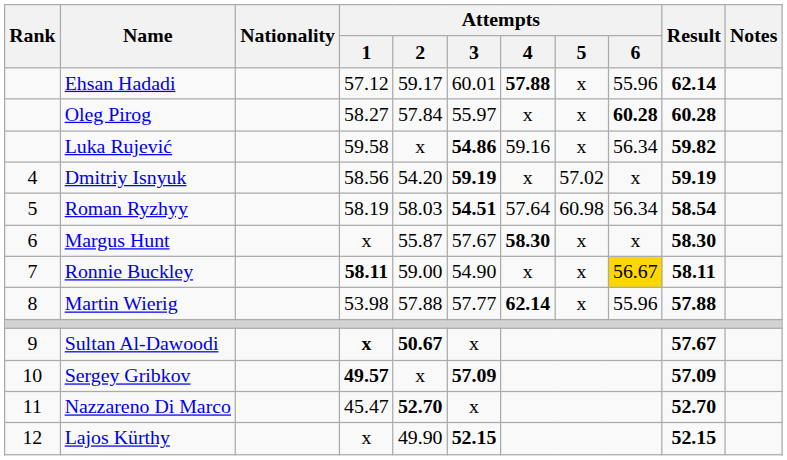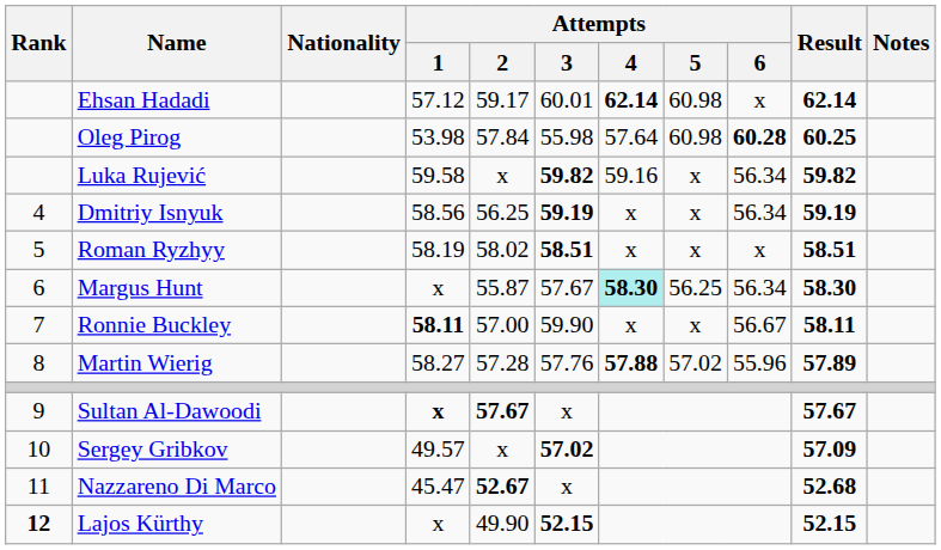 <table class="wikitable sortable" style="text-align:center">
 <tr>
 <th rowspan=2>Rank</th>
 <th rowspan=2>Name</th>
 <th rowspan=2>Nationality</th>
 <th colspan=6>Attempts</th>
 <th rowspan=2>Result</th>
 <th rowspan=2>Notes</th>
 </tr>
 <tr>
 <th>1</th>
 <th>2</th>
 <th>3</th>
 <th>4</th>
 <th>5</th>
 <th>6</th>
 </tr>
 <tr>
 <td></td>
 <td align=left><a href='#'>Ehsan Hadadi</a></td>
 <td align=left></td>
 <td>57.12</td>
 <td>59.17</td>
 <td>60.01</td>
-<td><strong>57.88</strong></td>
+<td><strong>62.14</strong></td>
+<td>60.98</td>
 <td>x</td>
-<td>55.96</td>
 <td><strong>62.14</strong></td>
 <td></td>
 </tr>
 <tr>
 <td></td>
 <td align=left><a href='#'>Oleg Pirog</a></td>
 <td align=left></td>
-<td>58.27</td>
+<td>53.98</td>
 <td>57.84</td>
-<td>55.97</td>
-<td>x</td>
-<td>x</td>
+<td>55.98</td>
+<td>57.64</td>
+<td>60.98</td>
 <td><strong>60.28</strong></td>
-<td><strong>60.28</strong></td>
+<td><strong>60.25</strong></td>
 <td></td>
 </tr>
 <tr>
 <td></td>
 <td align=left><a href='#'>Luka Rujević</a></td>
 <td align=left></td>
 <td>59.58</td>
 <td>x</td>
-<td><strong>54.86</strong></td>
+<td><strong>59.82</strong></td>
 <td>59.16</td>
 <td>x</td>
 <td>56.34</td>
 <td><strong>59.82</strong></td>
 <td></td>
 </tr>
 <tr>
 <td>4</td>
 <td align=left><a href='#'>Dmitriy Isnyuk</a></td>
 <td align=left></td>
 <td>58.56</td>
-<td>54.20</td>
+<td>56.25</td>
 <td><strong>59.19</strong></td>
 <td>x</td>
-<td>57.02</td>
 <td>x</td>
+<td>56.34</td>
 <td><strong>59.19</strong></td>
 <td></td>
 </tr>
 <tr>
 <td>5</td>
 <td align=left><a href='#'>Roman Ryzhyy</a></td>
 <td align=left></td>
 <td>58.19</td>
-<td>58.03</td>
-<td><strong>54.51</strong></td>
-<td>57.64</td>
-<td>60.98</td>
-<td>56.34</td>
-<td><strong>58.54</strong></td>
+<td>58.02</td>
+<td><strong>58.51</strong></td>
+<td>x</td>
+<td>x</td>
+<td>x</td>
+<td><strong>58.51</strong></td>
 <td></td>
 </tr>
 <tr>
 <td>6</td>
 <td align=left><a href='#'>Margus Hunt</a></td>
 <td align=left></td>
 <td>x</td>
 <td>55.87</td>
 <td>57.67</td>
-<td><strong>58.30</strong></td>
-<td>x</td>
-<td>x</td>
+<td style="background: paleturquoise;"><strong>58.30</strong></td>
+<td>56.25</td>
+<td>56.34</td>
 <td><strong>58.30</strong></td>
 <td></td>
 </tr>
 <tr>
 <td>7</td>
 <td align=left><a href='#'>Ronnie Buckley</a></td>
 <td align=left></td>
 <td><strong>58.11</strong></td>
-<td>59.00</td>
-<td>54.90</td>
+<td>57.00</td>
+<td>59.90</td>
 <td>x</td>
 <td>x</td>
-<td style="background: gold;">56.67</td>
+<td>56.67</td>
 <td><strong>58.11</strong></td>
 <td></td>
 </tr>
 <tr>
 <td>8</td>
 <td align=left><a href='#'>Martin Wierig</a></td>
 <td align=left></td>
-<td>53.98</td>
-<td>57.88</td>
-<td>57.77</td>
-<td><strong>62.14</strong></td>
-<td>x</td>
+<td>58.27</td>
+<td>57.28</td>
+<td>57.76</td>
+<td><strong>57.88</strong></td>
+<td>57.02</td>
 <td>55.96</td>
-<td><strong>57.88</strong></td>
+<td><strong>57.89</strong></td>
 <td></td>
 </tr>
 <tr>
 <td colspan=11 bgcolor=lightgray></td>
 </tr>
 <tr>
 <td>9</td>
 <td align=left><a href='#'>Sultan Al-Dawoodi</a></td>
 <td align=left></td>
 <td><strong>x</strong></td>
-<td><strong>50.67</strong></td>
+<td><strong>57.67</strong></td>
 <td>x</td>
 <td colspan=3></td>
 <td><strong>57.67</strong></td>
 <td></td>
 </tr>
 <tr>
 <td>10</td>
 <td align=left><a href='#'>Sergey Gribkov</a></td>
 <td align=left></td>
-<td><strong>49.57</strong></td>
+<td>49.57</td>
 <td>x</td>
-<td><strong>57.09</strong></td>
+<td><strong>57.02</strong></td>
 <td colspan=3></td>
 <td><strong>57.09</strong></td>
 <td></td>
 </tr>
 <tr>
 <td>11</td>
 <td align=left><a href='#'>Nazzareno Di Marco</a></td>
 <td align=left></td>
 <td>45.47</td>
-<td><strong>52.70</strong></td>
+<td><strong>52.67</strong></td>
 <td>x</td>
 <td colspan=3></td>
-<td><strong>52.70</strong></td>
+<td><strong>52.68</strong></td>
 <td></td>
 </tr>
 <tr>
-<td>12</td>
+<td><strong>12</strong></td>
 <td align=left><a href='#'>Lajos Kürthy</a></td>
 <td align=left></td>
 <td>x</td>
 <td>49.90</td>
 <td><strong>52.15</strong></td>
 <td colspan=3></td>
 <td><strong>52.15</strong></td>
 <td></td>
 </tr>
 </table>
